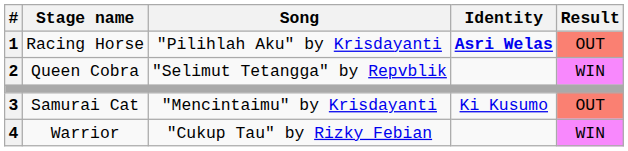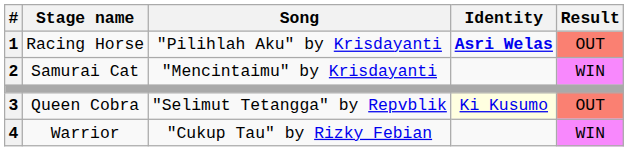 <table class="wikitable plainrowheaders" style="text-align: center;">
 <tr>
 <th>#</th>
 <th>Stage name</th>
 <th>Song</th>
 <th>Identity</th>
 <th>Result</th>
 </tr>
 <tr>
 <th>1</th>
 <td>Racing Horse</td>
 <td>"Pilihlah Aku" by <a href='#'>Krisdayanti</a></td>
 <td><strong><a href='#'>Asri Welas</a></strong></td>
 <td bgcolor="salmon">OUT</td>
 </tr>
 <tr>
 <th>2</th>
-<td>Queen Cobra</td>
-<td>"Selimut Tetangga" by <a href='#'>Repvblik</a></td>
+<td>Samurai Cat</td>
+<td>"Mencintaimu" by <a href='#'>Krisdayanti</a></td>
 <td></td>
 <td bgcolor="F888FD">WIN</td>
 </tr>
 <tr>
 <th colspan="5" style="background:darkgrey"></th>
 </tr>
 <tr>
 <th>3</th>
-<td>Samurai Cat</td>
-<td>"Mencintaimu" by <a href='#'>Krisdayanti</a></td>
-<td><a href='#'>Ki Kusumo</a></td>
+<td>Queen Cobra</td>
+<td>"Selimut Tetangga" by <a href='#'>Repvblik</a></td>
+<td style="background: lightyellow;"><a href='#'>Ki Kusumo</a></td>
 <td bgcolor="salmon">OUT</td>
 </tr>
 <tr>
 <th>4</th>
 <td>Warrior</td>
 <td>"Cukup Tau" by <a href='#'>Rizky Febian</a></td>
 <td></td>
 <td bgcolor="F888FD">WIN</td>
 </tr>
 </table>
